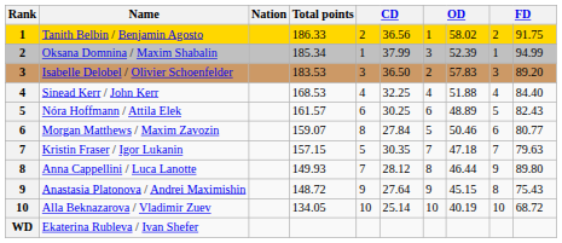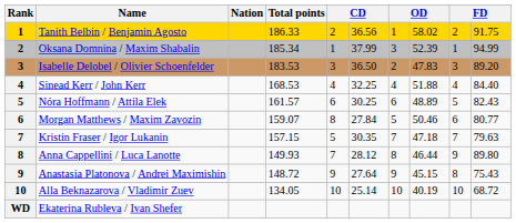 <table class="wikitable">
 <tr>
 <th>Rank</th>
 <th>Name</th>
 <th>Nation</th>
 <th>Total points</th>
 <th colspan="2" width="80px"><a href='#'>CD</a></th>
 <th colspan="2" width="80px"><a href='#'>OD</a></th>
 <th colspan="2" width="80px"><a href='#'>FD</a></th>
 </tr>
 <tr bgcolor="gold">
 <td align="center"><strong>1</strong></td>
 <td><a href='#'>Tanith Belbin</a> / <a href='#'>Benjamin Agosto</a></td>
 <td></td>
 <td>186.33</td>
 <td>2</td>
 <td>36.56</td>
 <td>1</td>
 <td>58.02</td>
 <td>2</td>
 <td>91.75</td>
 </tr>
 <tr bgcolor="silver">
 <td align="center"><strong>2</strong></td>
 <td><a href='#'>Oksana Domnina</a> / <a href='#'>Maxim Shabalin</a></td>
 <td></td>
 <td>185.34</td>
 <td>1</td>
 <td>37.99</td>
 <td>3</td>
 <td>52.39</td>
 <td>1</td>
 <td>94.99</td>
 </tr>
 <tr bgcolor="cc9966">
 <td align="center"><strong>3</strong></td>
 <td><a href='#'>Isabelle Delobel</a> / <a href='#'>Olivier Schoenfelder</a></td>
 <td></td>
 <td>183.53</td>
 <td>3</td>
 <td>36.50</td>
 <td>2</td>
-<td>57.83</td>
+<td>47.83</td>
 <td>3</td>
 <td>89.20</td>
 </tr>
 <tr>
 <th>4</th>
 <td><a href='#'>Sinead Kerr</a> / <a href='#'>John Kerr</a></td>
 <td></td>
 <td>168.53</td>
 <td>4</td>
 <td>32.25</td>
 <td>4</td>
 <td>51.88</td>
 <td>4</td>
 <td>84.40</td>
 </tr>
 <tr>
 <th>5</th>
 <td><a href='#'>Nóra Hoffmann</a> / <a href='#'>Attila Elek</a></td>
 <td></td>
 <td>161.57</td>
 <td>6</td>
 <td>30.25</td>
 <td>6</td>
 <td>48.89</td>
 <td>5</td>
 <td>82.43</td>
 </tr>
 <tr>
 <th>6</th>
 <td><a href='#'>Morgan Matthews</a> / <a href='#'>Maxim Zavozin</a></td>
 <td></td>
 <td>159.07</td>
 <td>8</td>
 <td>27.84</td>
 <td>5</td>
 <td>50.46</td>
 <td>6</td>
 <td>80.77</td>
 </tr>
 <tr>
 <th>7</th>
 <td><a href='#'>Kristin Fraser</a> / <a href='#'>Igor Lukanin</a></td>
 <td></td>
 <td>157.15</td>
 <td>5</td>
 <td>30.35</td>
 <td>7</td>
 <td>47.18</td>
 <td>7</td>
 <td>79.63</td>
 </tr>
 <tr>
 <th>8</th>
 <td><a href='#'>Anna Cappellini</a> / <a href='#'>Luca Lanotte</a></td>
 <td></td>
 <td>149.93</td>
 <td>7</td>
 <td>28.12</td>
 <td>8</td>
 <td>46.44</td>
 <td>9</td>
 <td>89.80</td>
 </tr>
 <tr>
 <th>9</th>
 <td><a href='#'>Anastasia Platonova</a> / <a href='#'>Andrei Maximishin</a></td>
 <td></td>
 <td>148.72</td>
 <td>9</td>
 <td>27.64</td>
 <td>9</td>
 <td>45.15</td>
 <td>8</td>
 <td>75.43</td>
 </tr>
 <tr>
 <th>10</th>
 <td><a href='#'>Alla Beknazarova</a> / <a href='#'>Vladimir Zuev</a></td>
 <td></td>
 <td>134.05</td>
 <td>10</td>
 <td>25.14</td>
 <td>10</td>
 <td>40.19</td>
 <td>10</td>
 <td>68.72</td>
 </tr>
 <tr>
 <th>WD</th>
 <td><a href='#'>Ekaterina Rubleva</a> / <a href='#'>Ivan Shefer</a></td>
 <td></td>
 <td></td>
 <td></td>
 <td></td>
 <td></td>
 <td></td>
 <td></td>
 <td></td>
 </tr>
 </table>
